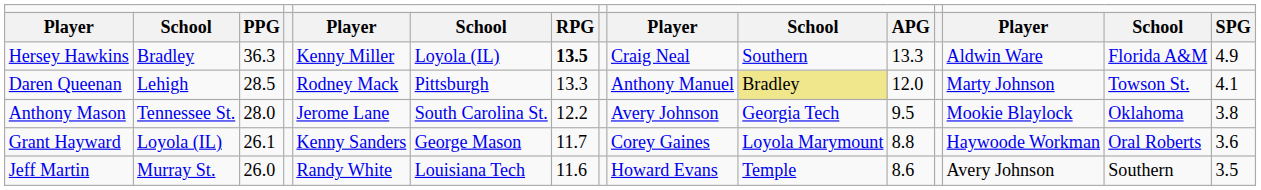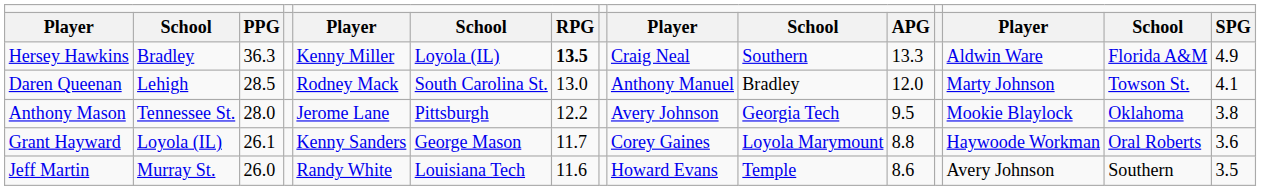 <table class="wikitable" style="text-align: left;">
 <tr>
 <td colspan=3></td>
 <td></td>
 <td colspan=3></td>
 <td></td>
 <td colspan=3></td>
 <td></td>
 <td colspan=3></td>
 </tr>
 <tr>
 <th>Player</th>
 <th>School</th>
 <th>PPG</th>
 <th></th>
 <th>Player</th>
 <th>School</th>
 <th>RPG</th>
 <th></th>
 <th>Player</th>
 <th>School</th>
 <th>APG</th>
 <th></th>
 <th>Player</th>
 <th>School</th>
 <th>SPG</th>
 </tr>
 <tr>
 <td align="left"><a href='#'>Hersey Hawkins</a></td>
 <td><a href='#'>Bradley</a></td>
 <td>36.3</td>
 <td></td>
 <td><a href='#'>Kenny Miller</a></td>
 <td><a href='#'>Loyola (IL)</a></td>
 <td><strong>13.5</strong></td>
 <td></td>
 <td><a href='#'>Craig Neal</a></td>
 <td><a href='#'>Southern</a></td>
 <td>13.3</td>
 <td></td>
 <td><a href='#'>Aldwin Ware</a></td>
 <td><a href='#'>Florida A&M</a></td>
 <td>4.9</td>
 </tr>
 <tr>
 <td align="left"><a href='#'>Daren Queenan</a></td>
 <td><a href='#'>Lehigh</a></td>
 <td>28.5</td>
 <td></td>
 <td><a href='#'>Rodney Mack</a></td>
-<td><a href='#'>Pittsburgh</a></td>
-<td>13.3</td>
+<td><a href='#'>South Carolina St.</a></td>
+<td>13.0</td>
 <td></td>
 <td><a href='#'>Anthony Manuel</a></td>
-<td style="background: khaki;">Bradley</td>
+<td>Bradley</td>
 <td>12.0</td>
 <td></td>
 <td><a href='#'>Marty Johnson</a></td>
 <td><a href='#'>Towson St.</a></td>
 <td>4.1</td>
 </tr>
 <tr>
 <td align="left"><a href='#'>Anthony Mason</a></td>
 <td><a href='#'>Tennessee St.</a></td>
 <td>28.0</td>
 <td></td>
 <td><a href='#'>Jerome Lane</a></td>
-<td><a href='#'>South Carolina St.</a></td>
+<td><a href='#'>Pittsburgh</a></td>
 <td>12.2</td>
 <td></td>
 <td><a href='#'>Avery Johnson</a></td>
 <td><a href='#'>Georgia Tech</a></td>
 <td>9.5</td>
 <td></td>
 <td><a href='#'>Mookie Blaylock</a></td>
 <td><a href='#'>Oklahoma</a></td>
 <td>3.8</td>
 </tr>
 <tr>
 <td align="left"><a href='#'>Grant Hayward</a></td>
 <td><a href='#'>Loyola (IL)</a></td>
 <td>26.1</td>
 <td></td>
 <td><a href='#'>Kenny Sanders</a></td>
 <td><a href='#'>George Mason</a></td>
 <td>11.7</td>
 <td></td>
 <td><a href='#'>Corey Gaines</a></td>
 <td><a href='#'>Loyola Marymount</a></td>
 <td>8.8</td>
 <td></td>
 <td><a href='#'>Haywoode Workman</a></td>
 <td><a href='#'>Oral Roberts</a></td>
 <td>3.6</td>
 </tr>
 <tr>
 <td align="left"><a href='#'>Jeff Martin</a></td>
 <td><a href='#'>Murray St.</a></td>
 <td>26.0</td>
 <td></td>
 <td><a href='#'>Randy White</a></td>
 <td><a href='#'>Louisiana Tech</a></td>
 <td>11.6</td>
 <td></td>
 <td><a href='#'>Howard Evans</a></td>
 <td><a href='#'>Temple</a></td>
 <td>8.6</td>
 <td></td>
 <td>Avery Johnson</td>
 <td>Southern</td>
 <td>3.5</td>
 </tr>
 </table>
